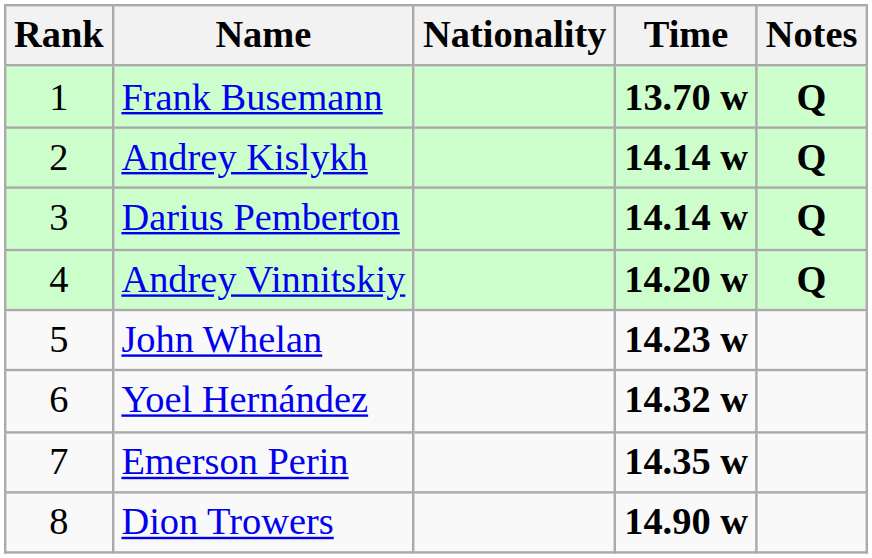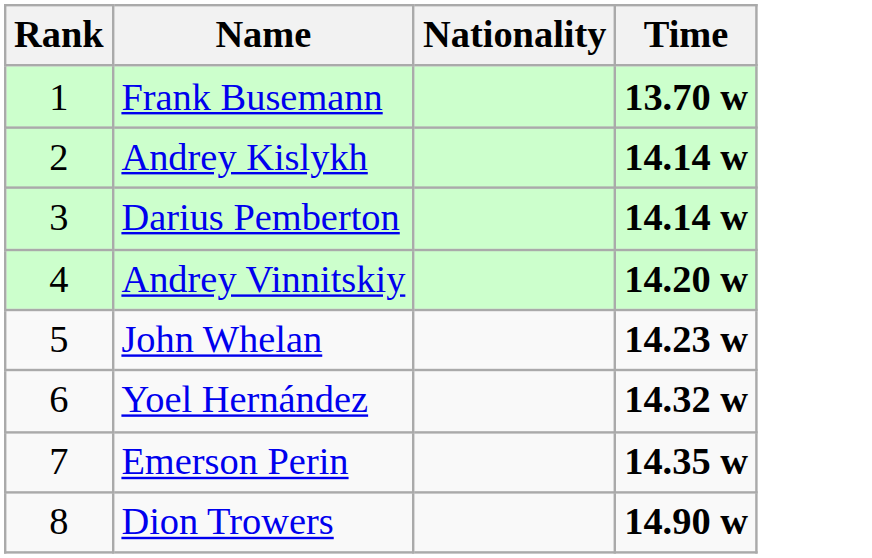 <table class="wikitable sortable" style="text-align:center">
 <tr>
 <th>Rank</th>
 <th>Name</th>
 <th>Nationality</th>
 <th>Time</th>
-<th>Notes</th>
 </tr>
 <tr bgcolor=ccffcc>
 <td>1</td>
 <td align=left><a href='#'>Frank Busemann</a></td>
 <td align=left></td>
 <td><strong>13.70</strong> <strong>w</strong></td>
-<td><strong>Q</strong></td>
 </tr>
 <tr bgcolor=ccffcc>
 <td>2</td>
 <td align=left><a href='#'>Andrey Kislykh</a></td>
 <td align=left></td>
 <td><strong>14.14</strong> <strong>w</strong></td>
-<td><strong>Q</strong></td>
 </tr>
 <tr bgcolor=ccffcc>
 <td>3</td>
 <td align=left><a href='#'>Darius Pemberton</a></td>
 <td align=left></td>
 <td><strong>14.14</strong> <strong>w</strong></td>
-<td><strong>Q</strong></td>
 </tr>
 <tr bgcolor=ccffcc>
 <td>4</td>
 <td align=left><a href='#'>Andrey Vinnitskiy</a></td>
 <td align=left></td>
 <td><strong>14.20</strong> <strong>w</strong></td>
-<td><strong>Q</strong></td>
 </tr>
 <tr>
 <td>5</td>
 <td align=left><a href='#'>John Whelan</a></td>
 <td align=left></td>
 <td><strong>14.23</strong> <strong>w</strong></td>
-<td></td>
 </tr>
 <tr>
 <td>6</td>
 <td align=left><a href='#'>Yoel Hernández</a></td>
 <td align=left></td>
 <td><strong>14.32</strong> <strong>w</strong></td>
-<td></td>
 </tr>
 <tr>
 <td>7</td>
 <td align=left><a href='#'>Emerson Perin</a></td>
 <td align=left></td>
 <td><strong>14.35</strong> <strong>w</strong></td>
-<td></td>
 </tr>
 <tr>
 <td>8</td>
 <td align=left><a href='#'>Dion Trowers</a></td>
 <td align=left></td>
 <td><strong>14.90</strong> <strong>w</strong></td>
-<td></td>
 </tr>
 </table>
